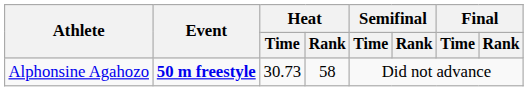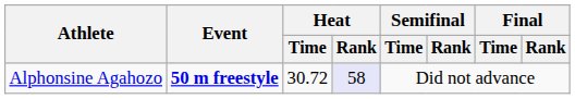 <table class=wikitable style="font-size:90%">
 <tr>
 <th rowspan="2">Athlete</th>
 <th rowspan="2">Event</th>
 <th colspan="2">Heat</th>
 <th colspan="2">Semifinal</th>
 <th colspan="2">Final</th>
 </tr>
 <tr style="font-size:95%">
 <th>Time</th>
 <th>Rank</th>
 <th>Time</th>
 <th>Rank</th>
 <th>Time</th>
 <th>Rank</th>
 </tr>
 <tr align=center>
 <td align=left><a href='#'>Alphonsine Agahozo</a></td>
 <td align=left><strong><a href='#'>50 m freestyle</a></strong></td>
-<td>30.73</td>
-<td>58</td>
+<td>30.72</td>
+<td style="background: lavender;">58</td>
 <td colspan=4>Did not advance</td>
 </tr>
 </table>
